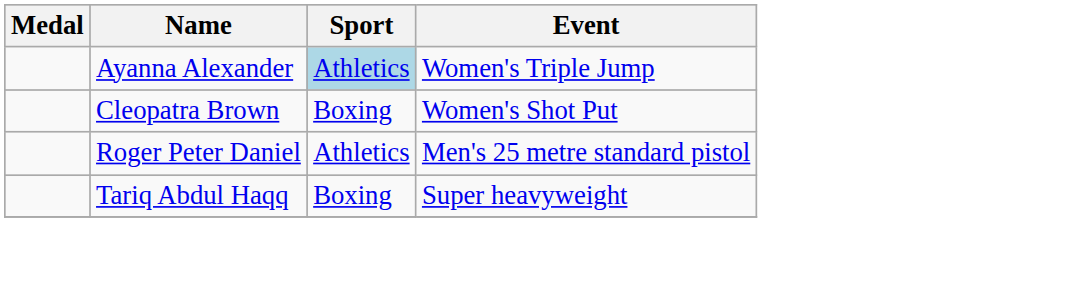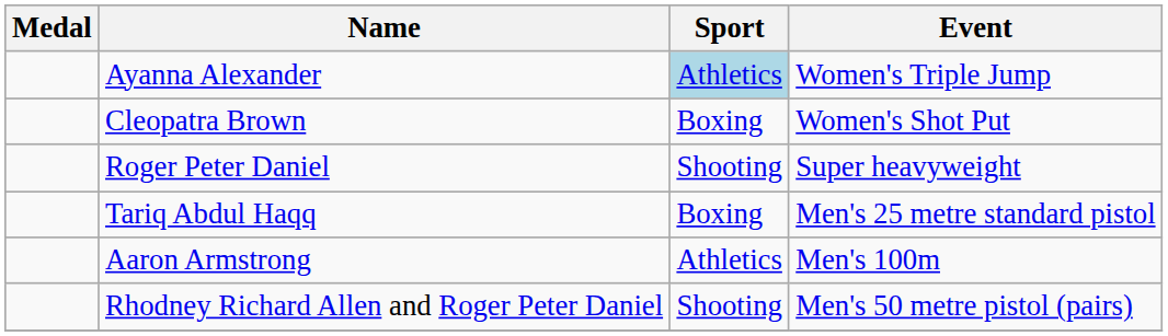 <table class="wikitable">
 <tr>
 <th>Medal</th>
 <th>Name</th>
 <th>Sport</th>
 <th>Event</th>
 </tr>
 <tr>
 <td></td>
 <td><a href='#'>Ayanna Alexander</a></td>
 <td style="background: lightblue;"><a href='#'>Athletics</a></td>
 <td><a href='#'>Women's Triple Jump</a></td>
 </tr>
 <tr>
 <td></td>
 <td><a href='#'>Cleopatra Brown</a></td>
 <td><a href='#'>Boxing</a></td>
 <td><a href='#'>Women's Shot Put</a></td>
 </tr>
 <tr>
 <td></td>
 <td><a href='#'>Roger Peter Daniel</a></td>
-<td><a href='#'>Athletics</a></td>
-<td><a href='#'>Men's 25 metre standard pistol</a></td>
+<td><a href='#'>Shooting</a></td>
+<td><a href='#'>Super heavyweight</a></td>
 </tr>
 <tr>
 <td></td>
 <td><a href='#'>Tariq Abdul Haqq</a></td>
 <td><a href='#'>Boxing</a></td>
-<td><a href='#'>Super heavyweight</a></td>
+<td><a href='#'>Men's 25 metre standard pistol</a></td>
+</tr>
+<tr>
+<td></td>
+<td><a href='#'>Aaron Armstrong </a></td>
+<td><a href='#'>Athletics</a></td>
+<td><a href='#'>Men's 100m</a></td>
+</tr>
+<tr>
+<td></td>
+<td><a href='#'>Rhodney Richard Allen</a> and <a href='#'>Roger Peter Daniel</a></td>
+<td><a href='#'>Shooting</a></td>
+<td><a href='#'>Men's 50 metre pistol (pairs)</a></td>
 </tr>
 <tr>
 </tr>
 </table>
